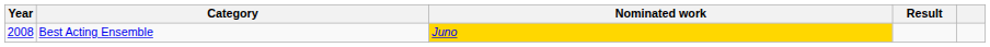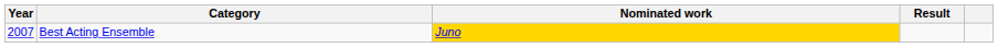 <table class="wikitable sortable">
 <tr>
 <th scope="col" style="width:1em;">Year</th>
 <th scope="col" style="width:33em;">Category</th>
 <th scope="col" style="width:39em;">Nominated work</th>
 <th scope="col" style="width:5em;">Result</th>
 <th scope="col" style="width:2em;" class="unsortable"></th>
 </tr>
 <tr>
-<td><a href='#'>2008</a></td>
+<td><a href='#'>2007</a></td>
 <td><a href='#'>Best Acting Ensemble</a></td>
 <td style="background: gold;"><em><a href='#'>Juno</a></em></td>
 <td></td>
 <td></td>
 </tr>
 </table>
